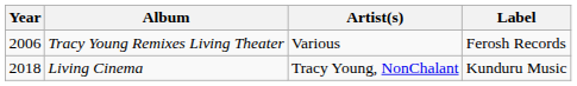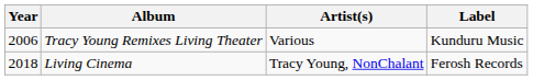 <table class="wikitable">
 <tr>
 <th>Year</th>
 <th>Album</th>
 <th>Artist(s)</th>
 <th>Label</th>
 </tr>
 <tr>
 <td>2006</td>
 <td><em>Tracy Young Remixes Living Theater</em></td>
 <td>Various</td>
-<td>Ferosh Records</td>
+<td>Kunduru Music</td>
 </tr>
 <tr>
 <td>2018</td>
 <td><em>Living Cinema</em></td>
 <td>Tracy Young, <a href='#'>NonChalant</a></td>
-<td>Kunduru Music</td>
+<td>Ferosh Records</td>
 </tr>
 </table>
